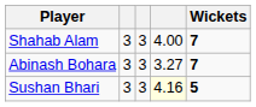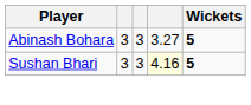 <table class="wikitable">
 <tr>
 <th>Player</th>
 <th></th>
 <th></th>
 <th></th>
 <th>Wickets</th>
 </tr>
 <tr>
-<td><a href='#'>Shahab Alam</a></td>
-<td>3</td>
-<td>3</td>
-<td>4.00</td>
-<td><strong>7</strong></td>
-</tr>
-<tr>
 <td><a href='#'>Abinash Bohara</a></td>
 <td>3</td>
 <td>3</td>
 <td>3.27</td>
-<td><strong>7</strong></td>
+<td><strong>5</strong></td>
 </tr>
 <tr>
 <td><a href='#'>Sushan Bhari</a></td>
 <td>3</td>
 <td>3</td>
 <td style="background: lightyellow;">4.16</td>
 <td><strong>5</strong></td>
 </tr>
 </table>
